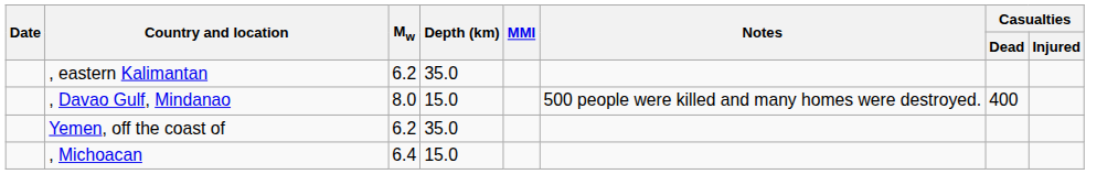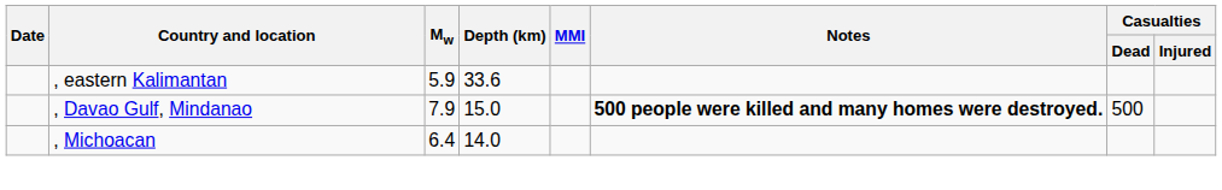 <table class="wikitable sortable sort-under" style="border:1px black; margin-left:1em;">
 <tr>
 <th rowspan="2"><small>Date</small></th>
 <th rowspan="2" style="width: 310px"><small>Country and location</small></th>
 <th rowspan="2"><small>M<sub>w</sub></small></th>
 <th rowspan="2"><small>Depth (km)</small></th>
 <th rowspan="2"><small><a href='#'>MMI</a></small></th>
 <th rowspan="2" class="unsortable"><small>Notes</small></th>
 <th colspan="2"><small>Casualties</small></th>
 </tr>
 <tr>
 <th><small>Dead</small></th>
 <th><small>Injured</small></th>
 </tr>
 <tr>
 <td></td>
 <td>, eastern <a href='#'>Kalimantan</a></td>
-<td>6.2</td>
-<td>35.0</td>
+<td>5.9</td>
+<td>33.6</td>
 <td></td>
 <td></td>
 <td></td>
 <td></td>
 </tr>
 <tr>
 <td></td>
 <td>, <a href='#'>Davao Gulf</a>, <a href='#'>Mindanao</a></td>
-<td>8.0</td>
+<td>7.9</td>
 <td>15.0</td>
 <td></td>
-<td>500 people were killed and many homes were destroyed.</td>
-<td>400</td>
-<td></td>
-</tr>
-<tr>
-<td></td>
-<td> <a href='#'>Yemen</a>, off the coast of</td>
-<td>6.2</td>
-<td>35.0</td>
-<td></td>
-<td></td>
-<td></td>
+<td><strong>500 people were killed and many homes were destroyed.</strong></td>
+<td>500</td>
 <td></td>
 </tr>
 <tr>
 <td></td>
 <td>, <a href='#'>Michoacan</a></td>
 <td>6.4</td>
-<td>15.0</td>
+<td>14.0</td>
 <td></td>
 <td></td>
 <td></td>
 <td></td>
 </tr>
 </table>
